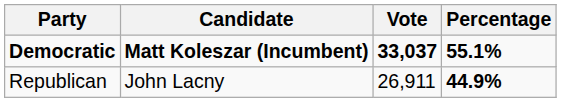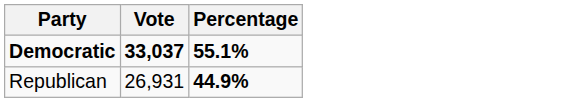 <table class="wikitable">
 <tr>
 <th>Party</th>
-<th>Candidate</th>
 <th>Vote</th>
 <th>Percentage</th>
 </tr>
 <tr>
 <td><strong>Democratic</strong></td>
-<td><strong>Matt Koleszar (Incumbent)</strong></td>
 <td><strong>33,037</strong></td>
 <td><strong>55.1%</strong></td>
 </tr>
 <tr>
 <td>Republican</td>
-<td>John Lacny</td>
-<td>26,911</td>
+<td>26,931</td>
 <td><strong>44.9%</strong></td>
 </tr>
 </table>
